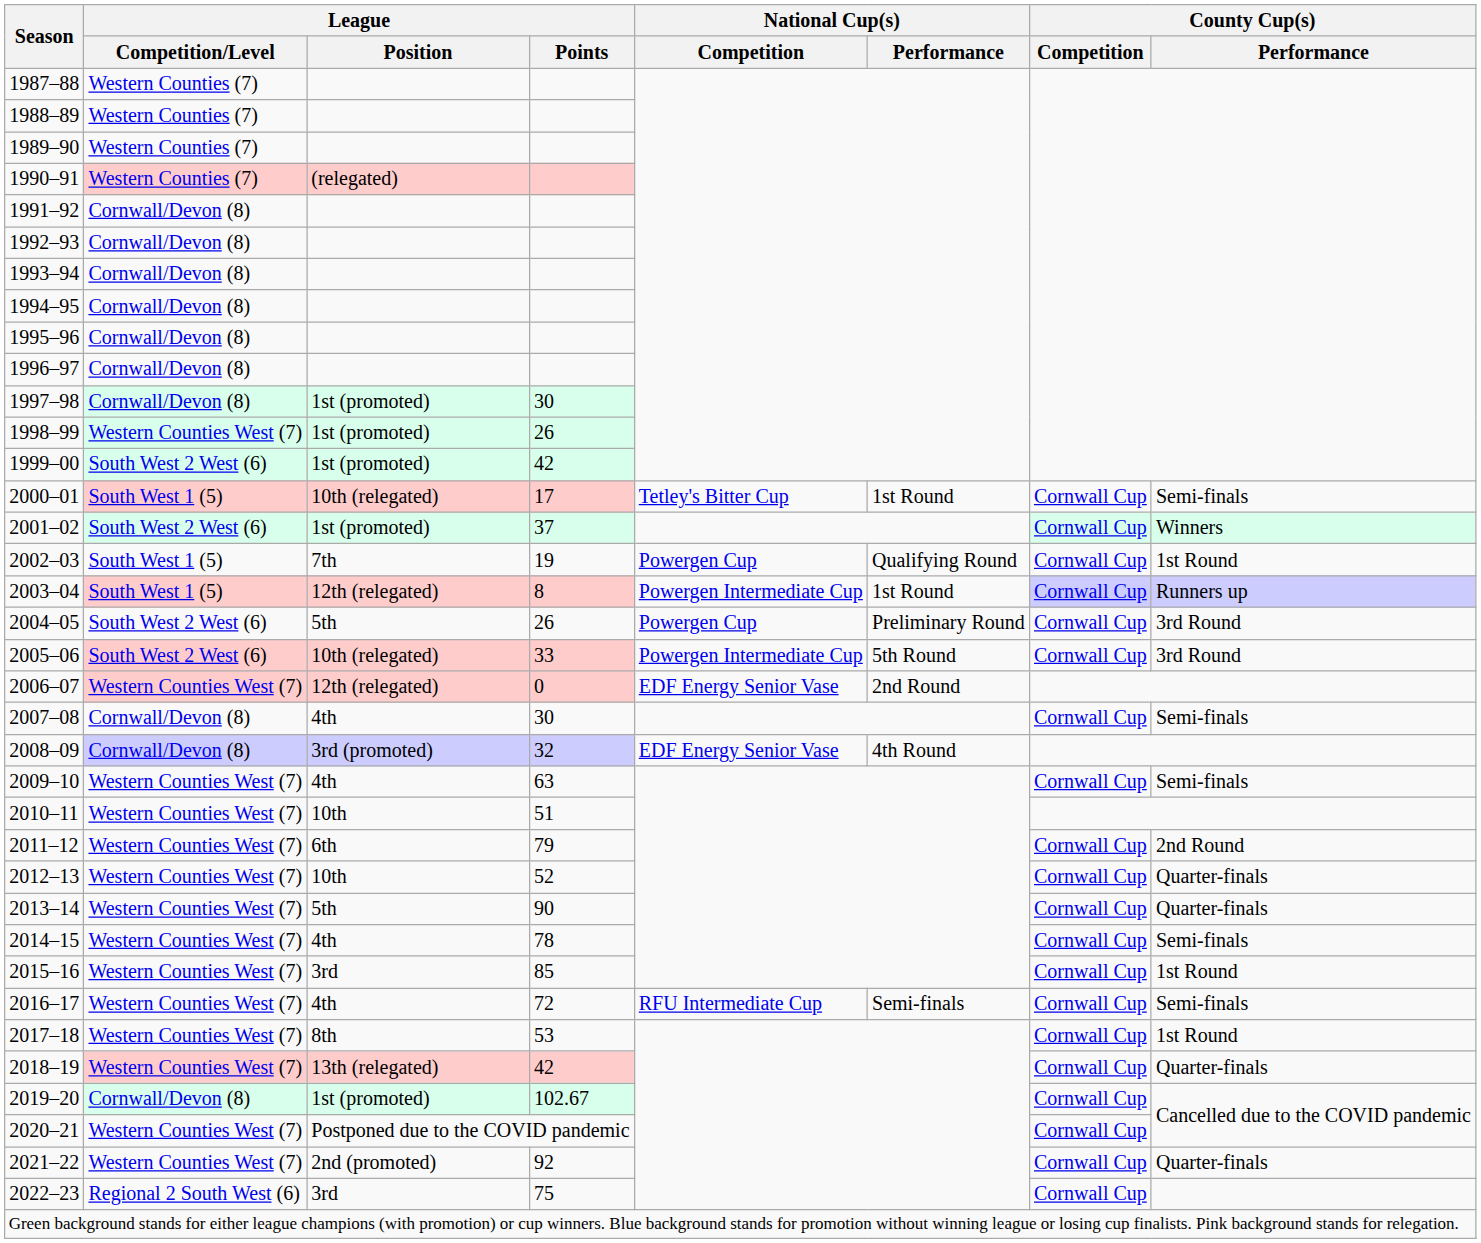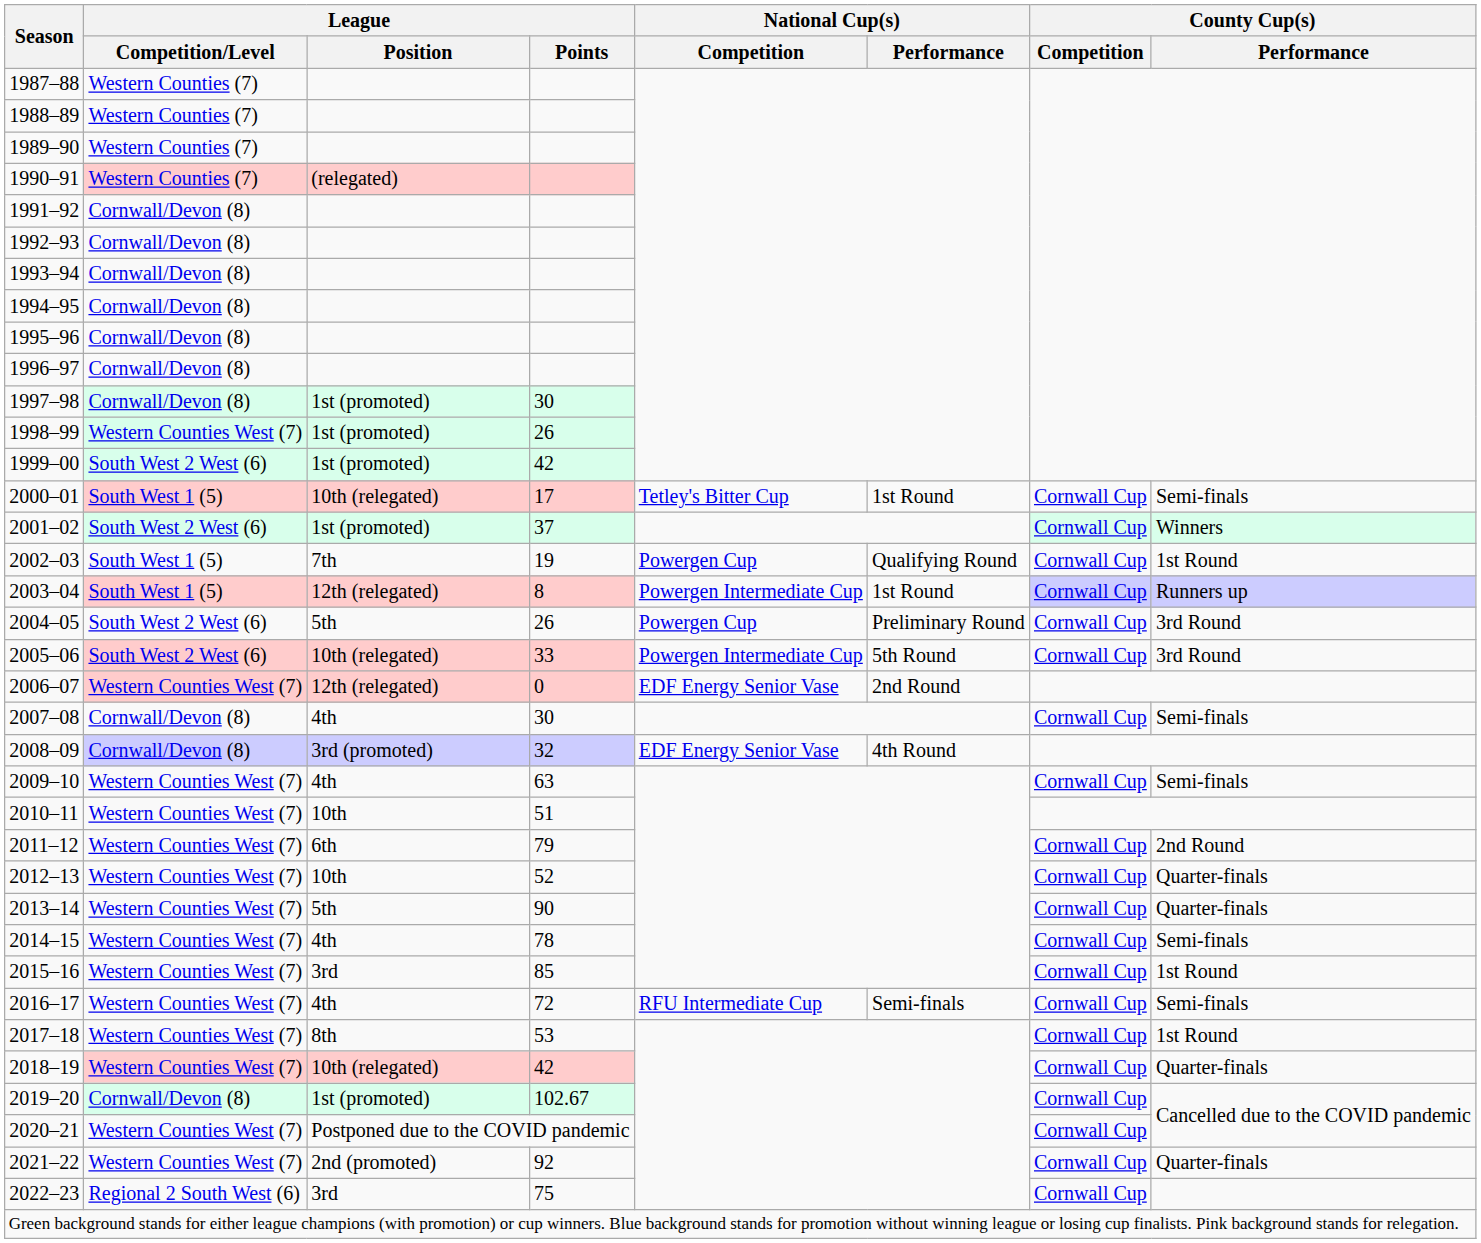 <table class="wikitable">
 <tr>
 <th rowspan="2">Season</th>
 <th colspan="3">League</th>
 <th colspan="2">National Cup(s)</th>
 <th colspan="2">County Cup(s)</th>
 </tr>
 <tr>
 <th>Competition/Level</th>
 <th>Position</th>
 <th>Points</th>
 <th>Competition</th>
 <th>Performance</th>
 <th>Competition</th>
 <th>Performance</th>
 </tr>
 <tr>
 <td>1987–88</td>
 <td><a href='#'>Western Counties</a> (7)</td>
 <td></td>
 <td></td>
 <td rowspan=13 colspan=2></td>
 </tr>
 <tr>
 <td>1988–89</td>
 <td><a href='#'>Western Counties</a> (7)</td>
 <td></td>
 <td></td>
 </tr>
 <tr>
 <td>1989–90</td>
 <td><a href='#'>Western Counties</a> (7)</td>
 <td></td>
 <td></td>
 </tr>
 <tr>
 <td>1990–91</td>
 <td style="background: #ffcccc"><a href='#'>Western Counties</a> (7)</td>
 <td style="background: #ffcccc">(relegated)</td>
 <td style="background: #ffcccc"></td>
 </tr>
 <tr>
 <td>1991–92</td>
 <td><a href='#'>Cornwall/Devon</a> (8)</td>
 <td></td>
 <td></td>
 </tr>
 <tr>
 <td>1992–93</td>
 <td><a href='#'>Cornwall/Devon</a> (8)</td>
 <td></td>
 <td></td>
 </tr>
 <tr>
 <td>1993–94</td>
 <td><a href='#'>Cornwall/Devon</a> (8)</td>
 <td></td>
 <td></td>
 </tr>
 <tr>
 <td>1994–95</td>
 <td><a href='#'>Cornwall/Devon</a> (8)</td>
 <td></td>
 <td></td>
 </tr>
 <tr>
 <td>1995–96</td>
 <td><a href='#'>Cornwall/Devon</a> (8)</td>
 <td></td>
 <td></td>
 </tr>
 <tr>
 <td>1996–97</td>
 <td><a href='#'>Cornwall/Devon</a> (8)</td>
 <td></td>
 <td></td>
 </tr>
 <tr>
 <td>1997–98</td>
 <td style="background: #d8ffeb"><a href='#'>Cornwall/Devon</a> (8)</td>
 <td style="background: #d8ffeb">1st (promoted)</td>
 <td style="background: #d8ffeb">30</td>
 </tr>
 <tr>
 <td>1998–99</td>
 <td style="background: #d8ffeb"><a href='#'>Western Counties West</a> (7)</td>
 <td style="background: #d8ffeb">1st (promoted)</td>
 <td style="background: #d8ffeb">26</td>
 </tr>
 <tr>
 <td>1999–00</td>
 <td style="background: #d8ffeb"><a href='#'>South West 2 West</a> (6)</td>
 <td style="background: #d8ffeb">1st (promoted)</td>
 <td style="background: #d8ffeb">42</td>
 </tr>
 <tr>
 <td>2000–01</td>
 <td style="background: #ffcccc"><a href='#'>South West 1</a> (5)</td>
 <td style="background: #ffcccc">10th (relegated)</td>
 <td style="background: #ffcccc">17</td>
 <td><a href='#'>Tetley's Bitter Cup</a></td>
 <td>1st Round</td>
 <td><a href='#'>Cornwall Cup</a></td>
 <td>Semi-finals</td>
 </tr>
 <tr>
 <td>2001–02</td>
 <td style="background: #d8ffeb"><a href='#'>South West 2 West</a> (6)</td>
 <td style="background: #d8ffeb">1st (promoted)</td>
 <td style="background: #d8ffeb">37</td>
 <td rowspan=1 colspan=2></td>
 <td style="background: #d8ffeb"><a href='#'>Cornwall Cup</a></td>
 <td style="background: #d8ffeb">Winners</td>
 </tr>
 <tr>
 <td>2002–03</td>
 <td><a href='#'>South West 1</a> (5)</td>
 <td>7th</td>
 <td>19</td>
 <td><a href='#'>Powergen Cup</a></td>
 <td>Qualifying Round</td>
 <td><a href='#'>Cornwall Cup</a></td>
 <td>1st Round</td>
 </tr>
 <tr>
 <td>2003–04</td>
 <td style="background: #ffcccc"><a href='#'>South West 1</a> (5)</td>
 <td style="background: #ffcccc">12th (relegated)</td>
 <td style="background: #ffcccc">8</td>
 <td><a href='#'>Powergen Intermediate Cup</a></td>
 <td>1st Round</td>
 <td style="background: #ccccff"><a href='#'>Cornwall Cup</a></td>
 <td style="background: #ccccff">Runners up</td>
 </tr>
 <tr>
 <td>2004–05</td>
 <td><a href='#'>South West 2 West</a> (6)</td>
 <td>5th</td>
 <td>26</td>
 <td><a href='#'>Powergen Cup</a></td>
 <td>Preliminary Round</td>
 <td><a href='#'>Cornwall Cup</a></td>
 <td>3rd Round</td>
 </tr>
 <tr>
 <td>2005–06</td>
 <td style="background: #ffcccc"><a href='#'>South West 2 West</a> (6)</td>
 <td style="background: #ffcccc">10th (relegated)</td>
 <td style="background: #ffcccc">33</td>
 <td><a href='#'>Powergen Intermediate Cup</a></td>
 <td>5th Round</td>
 <td><a href='#'>Cornwall Cup</a></td>
 <td>3rd Round</td>
 </tr>
 <tr>
 <td>2006–07</td>
 <td style="background: #ffcccc"><a href='#'>Western Counties West</a> (7)</td>
 <td style="background: #ffcccc">12th (relegated)</td>
 <td style="background: #ffcccc">0</td>
 <td><a href='#'>EDF Energy Senior Vase</a></td>
 <td>2nd Round</td>
 </tr>
 <tr>
 <td>2007–08</td>
 <td><a href='#'>Cornwall/Devon</a> (8)</td>
 <td>4th</td>
 <td>30</td>
 <td rowspan=1 colspan=2></td>
 <td><a href='#'>Cornwall Cup</a></td>
 <td>Semi-finals</td>
 </tr>
 <tr>
 <td>2008–09</td>
 <td style="background: #ccccff"><a href='#'>Cornwall/Devon</a> (8)</td>
 <td style="background: #ccccff">3rd (promoted)</td>
 <td style="background: #ccccff">32</td>
 <td><a href='#'>EDF Energy Senior Vase</a></td>
 <td>4th Round</td>
 </tr>
 <tr>
 <td>2009–10</td>
 <td><a href='#'>Western Counties West</a> (7)</td>
 <td>4th</td>
 <td>63</td>
 <td rowspan=7 colspan=2></td>
 <td><a href='#'>Cornwall Cup</a></td>
 <td>Semi-finals</td>
 </tr>
 <tr>
 <td>2010–11</td>
 <td><a href='#'>Western Counties West</a> (7)</td>
 <td>10th</td>
 <td>51</td>
 </tr>
 <tr>
 <td>2011–12</td>
 <td><a href='#'>Western Counties West</a> (7)</td>
 <td>6th</td>
 <td>79</td>
 <td><a href='#'>Cornwall Cup</a></td>
 <td>2nd Round</td>
 </tr>
 <tr>
 <td>2012–13</td>
 <td><a href='#'>Western Counties West</a> (7)</td>
 <td>10th</td>
 <td>52</td>
 <td><a href='#'>Cornwall Cup</a></td>
 <td>Quarter-finals</td>
 </tr>
 <tr>
 <td>2013–14</td>
 <td><a href='#'>Western Counties West</a> (7)</td>
 <td>5th</td>
 <td>90</td>
 <td><a href='#'>Cornwall Cup</a></td>
 <td>Quarter-finals</td>
 </tr>
 <tr>
 <td>2014–15</td>
 <td><a href='#'>Western Counties West</a> (7)</td>
 <td>4th</td>
 <td>78</td>
 <td><a href='#'>Cornwall Cup</a></td>
 <td>Semi-finals</td>
 </tr>
 <tr>
 <td>2015–16</td>
 <td><a href='#'>Western Counties West</a> (7)</td>
 <td>3rd</td>
 <td>85</td>
 <td><a href='#'>Cornwall Cup</a></td>
 <td>1st Round</td>
 </tr>
 <tr>
 <td>2016–17</td>
 <td><a href='#'>Western Counties West</a> (7)</td>
 <td>4th</td>
 <td>72</td>
 <td><a href='#'>RFU Intermediate Cup</a></td>
 <td>Semi-finals</td>
 <td><a href='#'>Cornwall Cup</a></td>
 <td>Semi-finals</td>
 </tr>
 <tr>
 <td>2017–18</td>
 <td><a href='#'>Western Counties West</a> (7)</td>
 <td>8th</td>
 <td>53</td>
 <td colspan="2" rowspan="6"></td>
 <td><a href='#'>Cornwall Cup</a></td>
 <td>1st Round</td>
 </tr>
 <tr>
 <td>2018–19</td>
 <td style="background: #ffcccc"><a href='#'>Western Counties West</a> (7)</td>
-<td style="background: #ffcccc">13th (relegated)</td>
+<td style="background: #ffcccc">10th (relegated)</td>
 <td style="background: #ffcccc">42</td>
 <td><a href='#'>Cornwall Cup</a></td>
 <td>Quarter-finals</td>
 </tr>
 <tr>
 <td>2019–20</td>
 <td style="background: #d8ffeb"><a href='#'>Cornwall/Devon</a> (8)</td>
 <td style="background: #d8ffeb">1st (promoted)</td>
 <td style="background: #d8ffeb">102.67</td>
 <td><a href='#'>Cornwall Cup</a></td>
 <td rowspan="2">Cancelled due to the COVID pandemic</td>
 </tr>
 <tr>
 <td>2020–21</td>
 <td><a href='#'>Western Counties West</a> (7)</td>
 <td colspan="2">Postponed due to the COVID pandemic</td>
 <td><a href='#'>Cornwall Cup</a></td>
 </tr>
 <tr>
 <td>2021–22</td>
 <td><a href='#'>Western Counties West</a> (7)</td>
 <td>2nd (promoted)</td>
 <td>92</td>
 <td><a href='#'>Cornwall Cup</a></td>
 <td>Quarter-finals</td>
 </tr>
 <tr>
 <td>2022–23</td>
 <td><a href='#'>Regional 2 South West</a> (6)</td>
 <td>3rd</td>
 <td>75</td>
 <td><a href='#'>Cornwall Cup</a></td>
 <td></td>
 </tr>
 <tr>
 <td colspan="15" style="border:0px;font-size:85%;"><span>Green background</span> stands for either league champions (with promotion) or cup winners. <span>Blue background</span> stands for promotion without winning league or losing cup finalists. <span>Pink background</span> stands for relegation.<br></td>
 </tr>
 </table>
